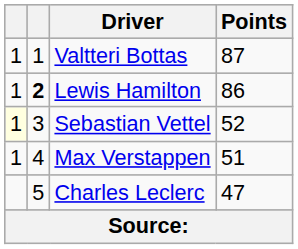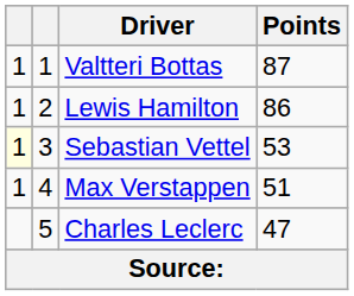 <table class="wikitable" style="font-size: 85%;">
 <tr>
 <th></th>
 <th scope="col"></th>
 <th scope="col">Driver</th>
 <th scope="col">Points</th>
 </tr>
 <tr>
 <td align="left"> 1</td>
 <td align="center">1</td>
 <td> <a href='#'>Valtteri Bottas</a></td>
 <td align="left">87</td>
 </tr>
 <tr>
 <td align="left"> 1</td>
-<td align="center"><strong>2</strong></td>
+<td align="center">2</td>
 <td> <a href='#'>Lewis Hamilton</a></td>
 <td align="left">86</td>
 </tr>
 <tr>
 <td align="left" style="background: lightyellow;"> 1</td>
 <td align="center">3</td>
 <td> <a href='#'>Sebastian Vettel</a></td>
-<td align="left">52</td>
+<td align="left">53</td>
 </tr>
 <tr>
 <td align="left"> 1</td>
 <td align="center">4</td>
 <td> <a href='#'>Max Verstappen</a></td>
 <td align="left">51</td>
 </tr>
 <tr>
 <td align="left"></td>
 <td align="center">5</td>
 <td> <a href='#'>Charles Leclerc</a></td>
 <td align="left">47</td>
 </tr>
 <tr>
 <th colspan=4>Source:</th>
 </tr>
 </table>
